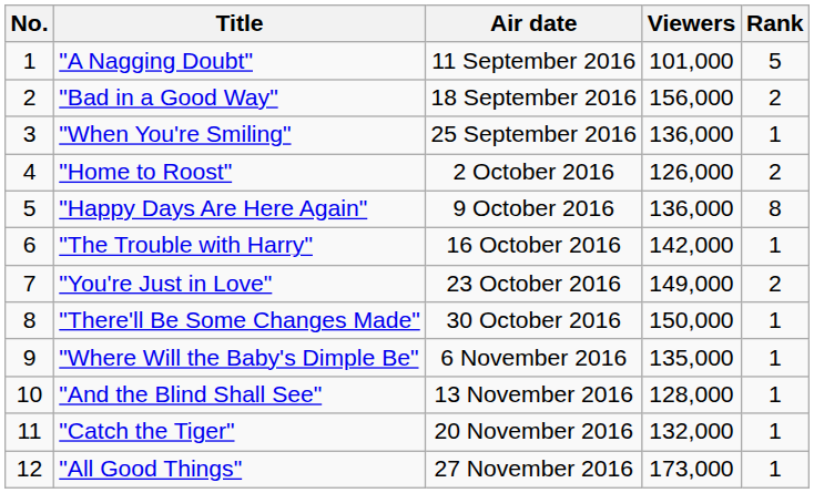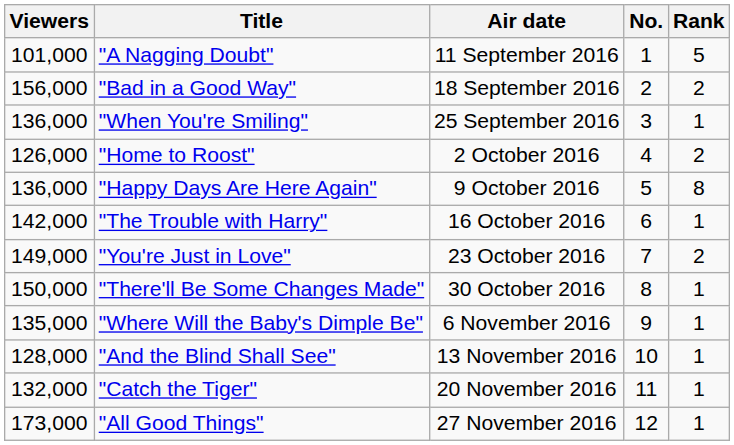 <table class="wikitable sortable">
 <tr>
-<th>No.</th>
+<th>Viewers</th>
 <th>Title</th>
 <th>Air date</th>
-<th>Viewers</th>
+<th>No.</th>
 <th>Rank</th>
 </tr>
 <tr align=center>
-<td>1</td>
+<td>101,000</td>
 <td align=left><a href='#'>"A Nagging Doubt"</a></td>
 <td>11 September 2016</td>
-<td>101,000</td>
+<td>1</td>
 <td>5</td>
 </tr>
 <tr align=center>
-<td>2</td>
+<td>156,000</td>
 <td align=left><a href='#'>"Bad in a Good Way"</a></td>
 <td>18 September 2016</td>
-<td>156,000</td>
+<td>2</td>
 <td>2</td>
 </tr>
 <tr align=center>
-<td>3</td>
+<td>136,000</td>
 <td align=left><a href='#'>"When You're Smiling"</a></td>
 <td>25 September 2016</td>
-<td>136,000</td>
+<td>3</td>
 <td>1</td>
 </tr>
 <tr align=center>
-<td>4</td>
+<td>126,000</td>
 <td align=left><a href='#'>"Home to Roost"</a></td>
 <td>2 October 2016</td>
-<td>126,000</td>
+<td>4</td>
 <td>2</td>
 </tr>
 <tr align=center>
-<td>5</td>
+<td>136,000</td>
 <td align=left><a href='#'>"Happy Days Are Here Again"</a></td>
 <td>9 October 2016</td>
-<td>136,000</td>
+<td>5</td>
 <td>8</td>
 </tr>
 <tr align=center>
-<td>6</td>
+<td>142,000</td>
 <td align=left><a href='#'>"The Trouble with Harry"</a></td>
 <td>16 October 2016</td>
-<td>142,000</td>
+<td>6</td>
 <td>1</td>
 </tr>
 <tr align=center>
-<td>7</td>
+<td>149,000</td>
 <td align=left><a href='#'>"You're Just in Love"</a></td>
 <td>23 October 2016</td>
-<td>149,000</td>
+<td>7</td>
 <td>2</td>
 </tr>
 <tr align=center>
-<td>8</td>
+<td>150,000</td>
 <td align=left><a href='#'>"There'll Be Some Changes Made"</a></td>
 <td>30 October 2016</td>
-<td>150,000</td>
+<td>8</td>
 <td>1</td>
 </tr>
 <tr align=center>
-<td>9</td>
+<td>135,000</td>
 <td align=left><a href='#'>"Where Will the Baby's Dimple Be"</a></td>
 <td>6 November 2016</td>
-<td>135,000</td>
+<td>9</td>
 <td>1</td>
 </tr>
 <tr align=center>
-<td>10</td>
+<td>128,000</td>
 <td align=left><a href='#'>"And the Blind Shall See"</a></td>
 <td>13 November 2016</td>
-<td>128,000</td>
+<td>10</td>
 <td>1</td>
 </tr>
 <tr align=center>
-<td>11</td>
+<td>132,000</td>
 <td align=left><a href='#'>"Catch the Tiger"</a></td>
 <td>20 November 2016</td>
-<td>132,000</td>
+<td>11</td>
 <td>1</td>
 </tr>
 <tr align=center>
-<td>12</td>
+<td>173,000</td>
 <td align=left><a href='#'>"All Good Things"</a></td>
 <td>27 November 2016</td>
-<td>173,000</td>
+<td>12</td>
 <td>1</td>
 </tr>
 </table>
